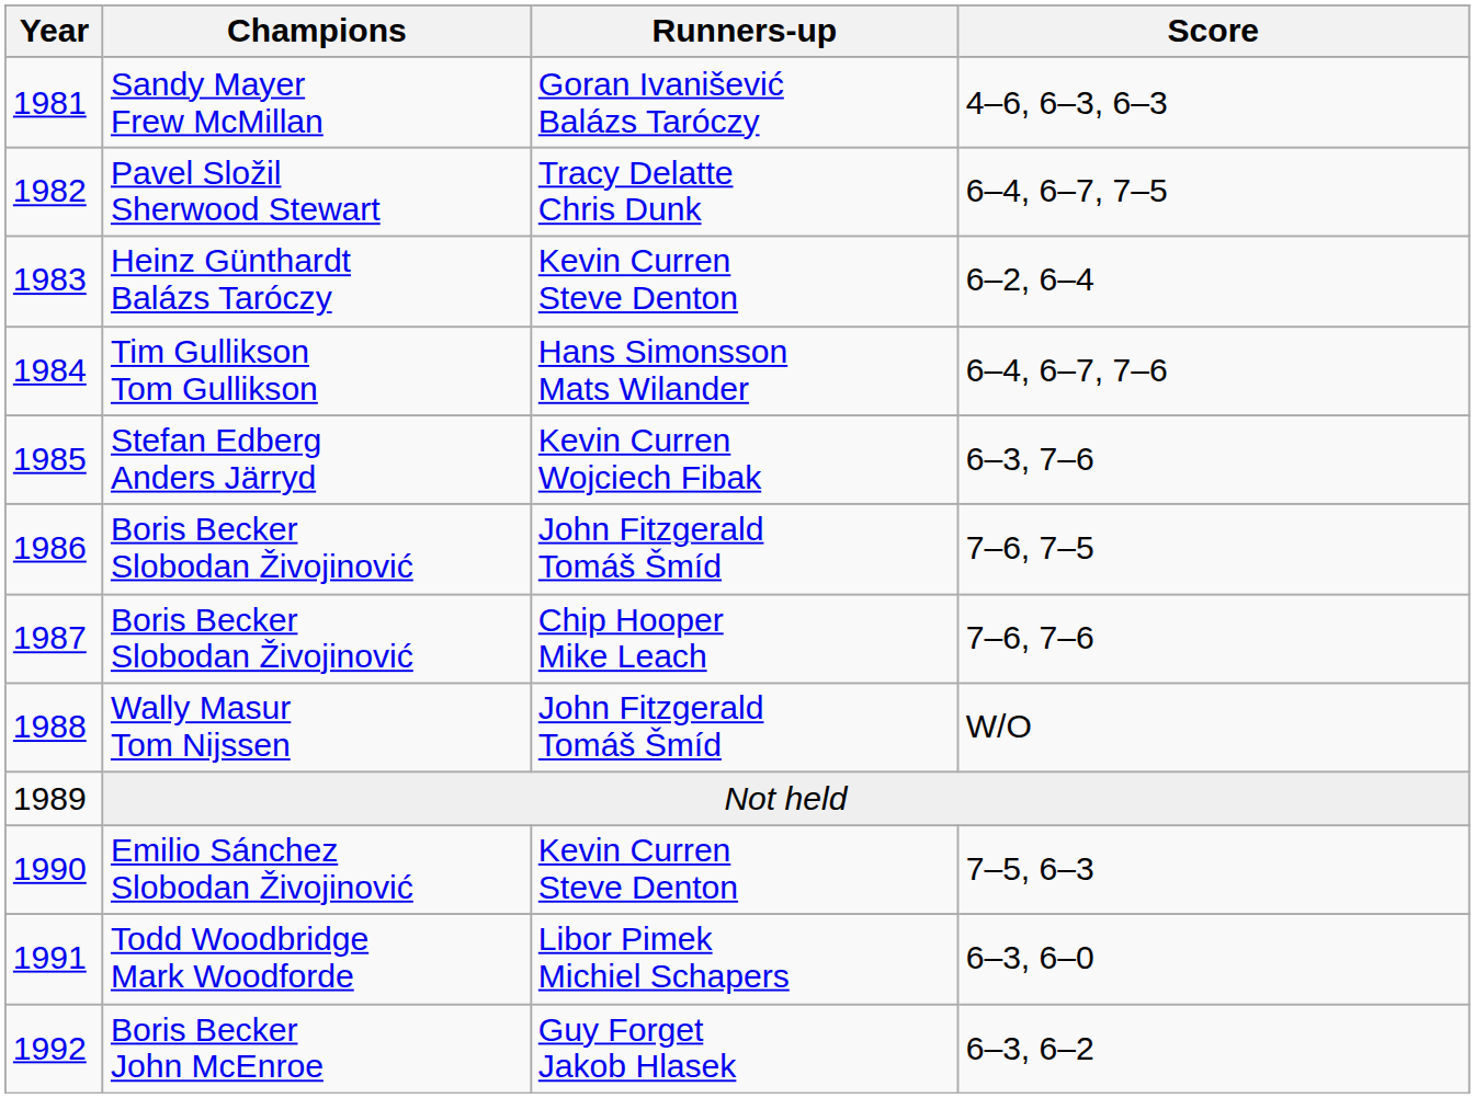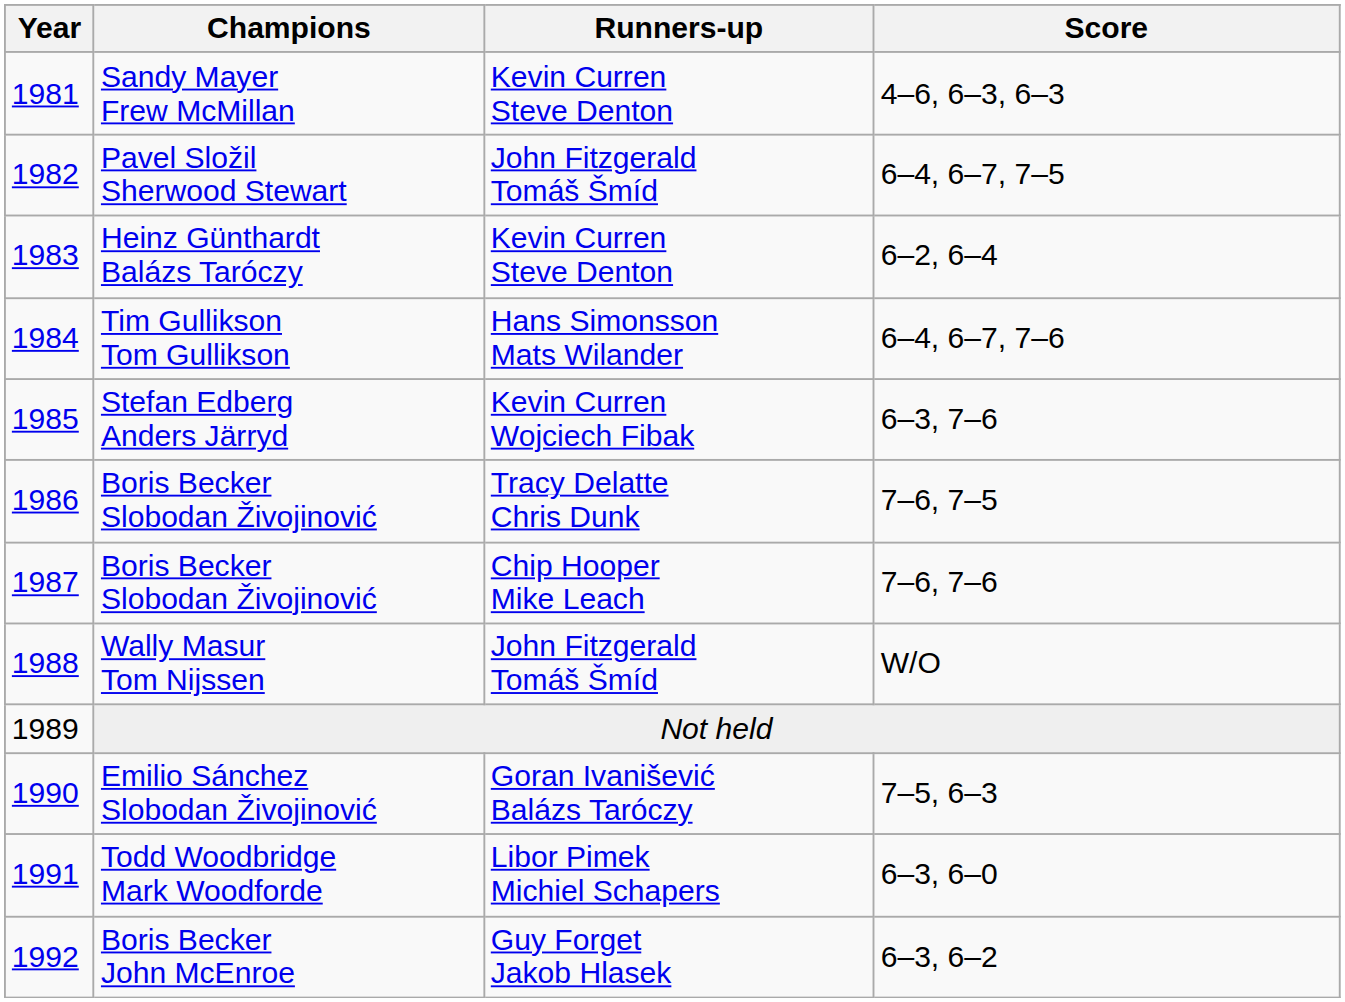 <table class="wikitable">
 <tr>
 <th style="width:40px">Year</th>
 <th style="width:200px">Champions</th>
 <th style="width:200px">Runners-up</th>
 <th style="width:240px" class="unsortable">Score</th>
 </tr>
 <tr>
 <td><a href='#'>1981</a></td>
 <td> <a href='#'>Sandy Mayer</a><br> <a href='#'>Frew McMillan</a></td>
-<td> <a href='#'>Goran Ivanišević</a><br> <a href='#'>Balázs Taróczy</a></td>
+<td> <a href='#'>Kevin Curren</a><br> <a href='#'>Steve Denton</a></td>
 <td>4–6, 6–3, 6–3</td>
 </tr>
 <tr>
 <td><a href='#'>1982</a></td>
 <td> <a href='#'>Pavel Složil</a><br> <a href='#'>Sherwood Stewart</a></td>
-<td> <a href='#'>Tracy Delatte</a><br> <a href='#'>Chris Dunk</a></td>
+<td> <a href='#'>John Fitzgerald</a><br> <a href='#'>Tomáš Šmíd</a></td>
 <td>6–4, 6–7, 7–5</td>
 </tr>
 <tr>
 <td><a href='#'>1983</a></td>
 <td> <a href='#'>Heinz Günthardt</a><br> <a href='#'>Balázs Taróczy</a></td>
 <td> <a href='#'>Kevin Curren</a><br> <a href='#'>Steve Denton</a></td>
 <td>6–2, 6–4</td>
 </tr>
 <tr>
 <td><a href='#'>1984</a></td>
 <td> <a href='#'>Tim Gullikson</a><br> <a href='#'>Tom Gullikson</a></td>
 <td> <a href='#'>Hans Simonsson</a><br> <a href='#'>Mats Wilander</a></td>
 <td>6–4, 6–7, 7–6</td>
 </tr>
 <tr>
 <td><a href='#'>1985</a></td>
 <td> <a href='#'>Stefan Edberg</a><br> <a href='#'>Anders Järryd</a></td>
 <td> <a href='#'>Kevin Curren</a><br> <a href='#'>Wojciech Fibak</a></td>
 <td>6–3, 7–6</td>
 </tr>
 <tr>
 <td><a href='#'>1986</a></td>
 <td> <a href='#'>Boris Becker</a><br> <a href='#'>Slobodan Živojinović</a></td>
-<td> <a href='#'>John Fitzgerald</a><br> <a href='#'>Tomáš Šmíd</a></td>
+<td> <a href='#'>Tracy Delatte</a><br> <a href='#'>Chris Dunk</a></td>
 <td>7–6, 7–5</td>
 </tr>
 <tr>
 <td><a href='#'>1987</a></td>
 <td> <a href='#'>Boris Becker</a><br> <a href='#'>Slobodan Živojinović</a></td>
 <td> <a href='#'>Chip Hooper</a><br> <a href='#'>Mike Leach</a></td>
 <td>7–6, 7–6</td>
 </tr>
 <tr>
 <td><a href='#'>1988</a></td>
 <td> <a href='#'>Wally Masur</a><br> <a href='#'>Tom Nijssen</a></td>
 <td> <a href='#'>John Fitzgerald</a><br> <a href='#'>Tomáš Šmíd</a></td>
 <td>W/O</td>
 </tr>
 <tr>
 <td>1989</td>
 <td colspan=3 align=center style="background:#efefef"><em>Not held</em></td>
 </tr>
 <tr>
 <td><a href='#'>1990</a></td>
 <td> <a href='#'>Emilio Sánchez</a><br> <a href='#'>Slobodan Živojinović</a></td>
-<td> <a href='#'>Kevin Curren</a><br> <a href='#'>Steve Denton</a></td>
+<td> <a href='#'>Goran Ivanišević</a><br> <a href='#'>Balázs Taróczy</a></td>
 <td>7–5, 6–3</td>
 </tr>
 <tr>
 <td><a href='#'>1991</a></td>
 <td> <a href='#'>Todd Woodbridge</a><br> <a href='#'>Mark Woodforde</a></td>
 <td> <a href='#'>Libor Pimek</a><br> <a href='#'>Michiel Schapers</a></td>
 <td>6–3, 6–0</td>
 </tr>
 <tr>
 <td><a href='#'>1992</a></td>
 <td> <a href='#'>Boris Becker</a><br> <a href='#'>John McEnroe</a></td>
 <td> <a href='#'>Guy Forget</a><br> <a href='#'>Jakob Hlasek</a></td>
 <td>6–3, 6–2</td>
 </tr>
 </table>
